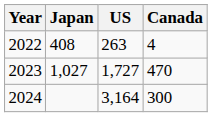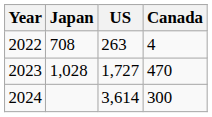 <table class="wikitable">
 <tr>
 <th>Year</th>
 <th>Japan</th>
 <th>US</th>
 <th>Canada</th>
 </tr>
 <tr>
 <td>2022</td>
-<td>408</td>
+<td>708</td>
 <td>263</td>
 <td>4</td>
 </tr>
 <tr>
 <td>2023</td>
-<td>1,027</td>
+<td>1,028</td>
 <td>1,727</td>
 <td>470</td>
 </tr>
 <tr>
 <td>2024</td>
 <td></td>
-<td>3,164</td>
+<td>3,614</td>
 <td>300</td>
 </tr>
 </table>
